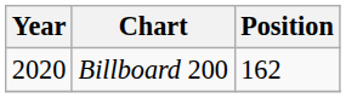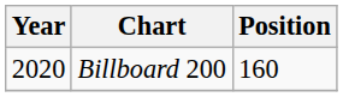 <table class="wikitable">
 <tr>
 <th align="left">Year</th>
 <th align="left">Chart</th>
 <th align="left">Position</th>
 </tr>
 <tr>
 <td align="left">2020</td>
 <td align="left"><em>Billboard</em> 200</td>
-<td align="left">162</td>
+<td align="left">160</td>
 </tr>
 <tr>
 </tr>
 </table>
